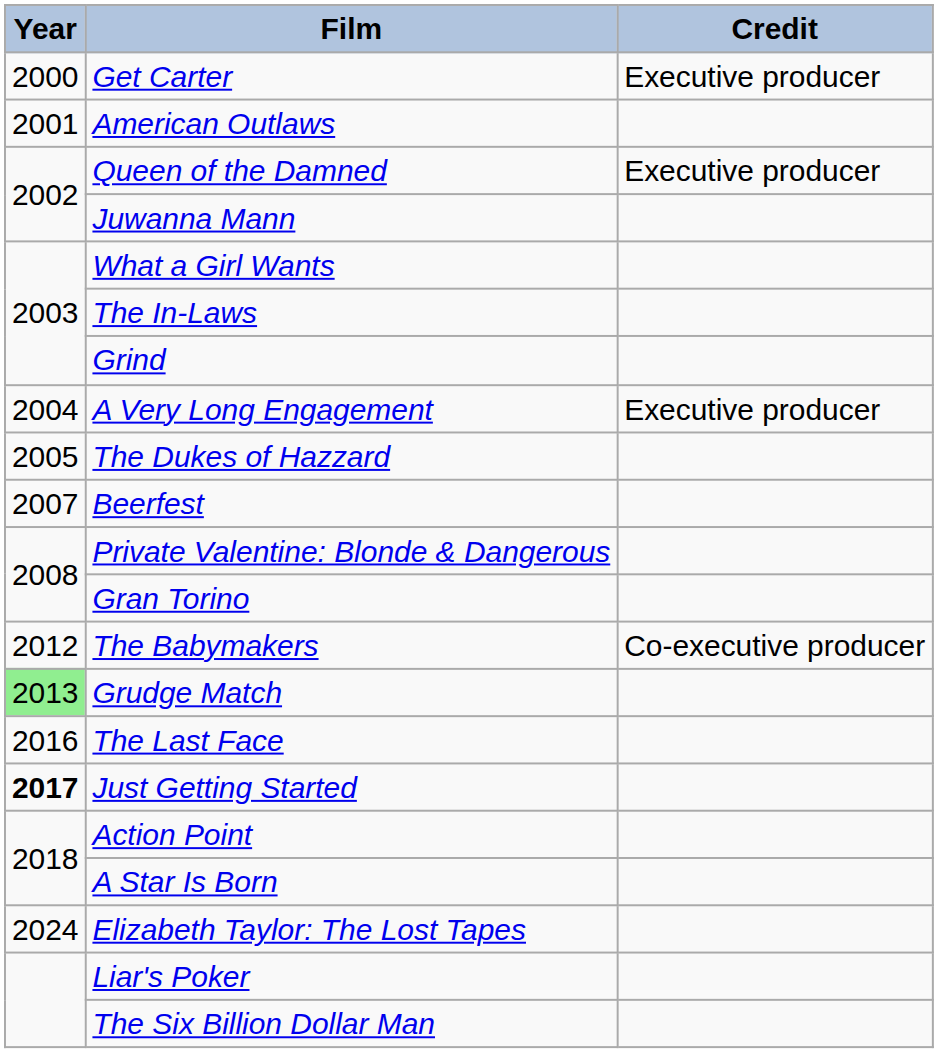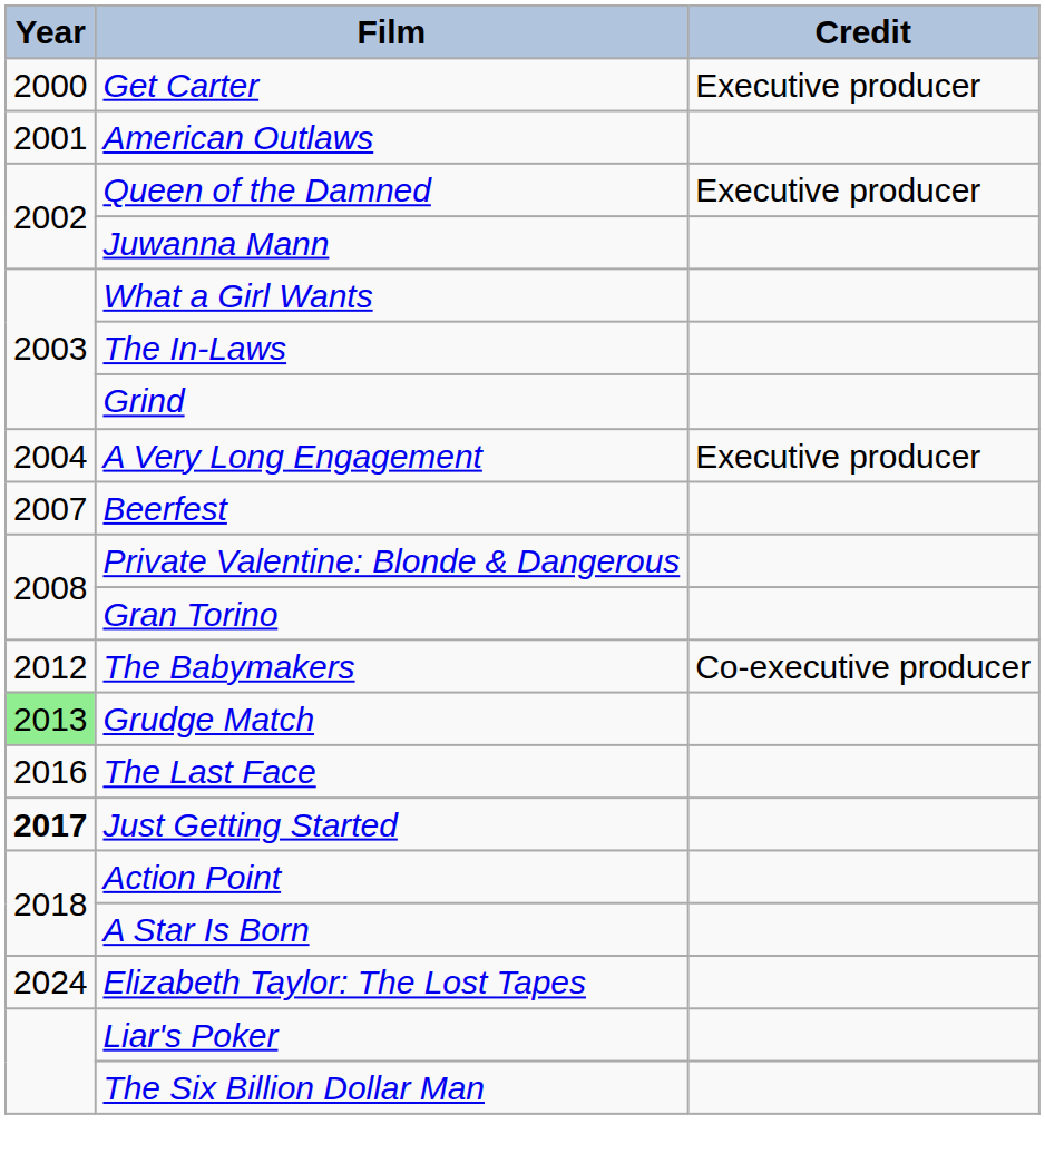 <table class="wikitable" style="font-size:95%;">
 <tr>
 <th style="background:#B0C4DE;">Year</th>
 <th style="background:#B0C4DE;">Film</th>
 <th style="background:#B0C4DE;">Credit</th>
 </tr>
 <tr>
 <td>2000</td>
 <td><em><a href='#'>Get Carter</a></em></td>
 <td>Executive producer</td>
 </tr>
 <tr>
 <td>2001</td>
 <td><em><a href='#'>American Outlaws</a></em></td>
 <td></td>
 </tr>
 <tr>
 <td rowspan=2>2002</td>
 <td><em><a href='#'>Queen of the Damned</a></em></td>
 <td>Executive producer</td>
 </tr>
 <tr>
 <td><em><a href='#'>Juwanna Mann</a></em></td>
 <td></td>
 </tr>
 <tr>
 <td rowspan=3>2003</td>
 <td><em><a href='#'>What a Girl Wants</a></em></td>
 <td></td>
 </tr>
 <tr>
 <td><em><a href='#'>The In-Laws</a></em></td>
 <td></td>
 </tr>
 <tr>
 <td><em><a href='#'>Grind</a></em></td>
 <td></td>
 </tr>
 <tr>
 <td>2004</td>
 <td><em><a href='#'>A Very Long Engagement</a></em></td>
 <td>Executive producer</td>
-</tr>
-<tr>
-<td>2005</td>
-<td><em><a href='#'>The Dukes of Hazzard</a></em></td>
-<td></td>
 </tr>
 <tr>
 <td>2007</td>
 <td><em><a href='#'>Beerfest</a></em></td>
 <td></td>
 </tr>
 <tr>
 <td rowspan=2>2008</td>
 <td><em><a href='#'>Private Valentine: Blonde & Dangerous</a></em></td>
 <td></td>
 </tr>
 <tr>
 <td><em><a href='#'>Gran Torino</a></em></td>
 <td></td>
 </tr>
 <tr>
 <td>2012</td>
 <td><em><a href='#'>The Babymakers</a></em></td>
 <td>Co-executive producer</td>
 </tr>
 <tr>
 <td style="background: lightgreen;">2013</td>
 <td><em><a href='#'>Grudge Match</a></em></td>
 <td></td>
 </tr>
 <tr>
 <td>2016</td>
 <td><em><a href='#'>The Last Face</a></em></td>
 <td></td>
 </tr>
 <tr>
 <td><strong>2017</strong></td>
 <td><em><a href='#'>Just Getting Started</a></em></td>
 <td></td>
 </tr>
 <tr>
 <td rowspan=2>2018</td>
 <td><em><a href='#'>Action Point</a></em></td>
 <td></td>
 </tr>
 <tr>
 <td><em><a href='#'>A Star Is Born</a></em></td>
 <td></td>
 </tr>
 <tr>
 <td>2024</td>
 <td><em><a href='#'>Elizabeth Taylor: The Lost Tapes</a></em></td>
 <td></td>
 </tr>
 <tr>
 <td rowspan=2 style="text-align:center;"></td>
 <td><em><a href='#'>Liar's Poker</a></em></td>
 <td></td>
 </tr>
 <tr>
 <td><em><a href='#'>The Six Billion Dollar Man</a></em></td>
 <td></td>
 </tr>
 </table>
